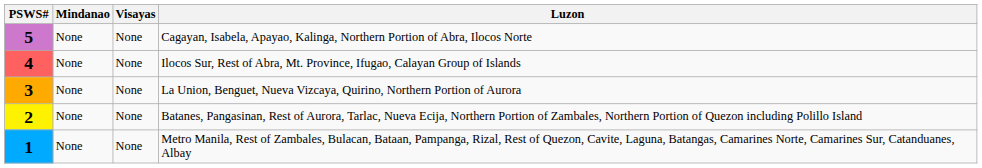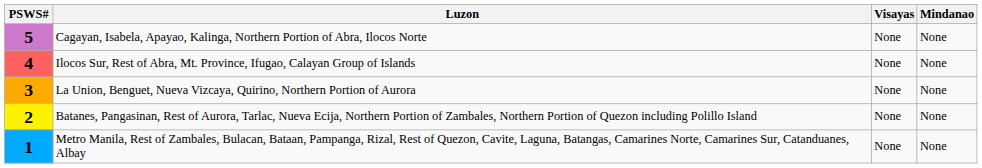 <table class="wikitable" style="margin:1em auto 1em auto;">
 <tr>
 <th width="5%">PSWS#</th>
+<th>Luzon</th>
+<th>Visayas</th>
 <th>Mindanao</th>
-<th>Visayas</th>
-<th>Luzon</th>
 </tr>
 <tr>
 <th style="background-color:#CD77CD;"><big><big>5</big></big></th>
+<td>Cagayan, Isabela, Apayao, Kalinga, Northern Portion of Abra, Ilocos Norte</td>
 <td>None</td>
 <td>None</td>
-<td>Cagayan, Isabela, Apayao, Kalinga, Northern Portion of Abra, Ilocos Norte</td>
 </tr>
 <tr>
 <th style="background-color:#FF6060;"><big><big>4</big></big></th>
+<td>Ilocos Sur, Rest of Abra, Mt. Province, Ifugao, Calayan Group of Islands</td>
 <td>None</td>
 <td>None</td>
-<td>Ilocos Sur, Rest of Abra, Mt. Province, Ifugao, Calayan Group of Islands</td>
 </tr>
 <tr>
 <th style="background-color:#FFAA00;"><big><big>3</big></big></th>
+<td>La Union, Benguet, Nueva Vizcaya, Quirino, Northern Portion of Aurora</td>
 <td>None</td>
 <td>None</td>
-<td>La Union, Benguet, Nueva Vizcaya, Quirino, Northern Portion of Aurora</td>
 </tr>
 <tr>
 <th style="background-color:#FFF200;"><big><big>2</big></big></th>
+<td>Batanes, Pangasinan, Rest of Aurora, Tarlac, Nueva Ecija, Northern Portion of Zambales, Northern Portion of Quezon including Polillo Island</td>
 <td>None</td>
 <td>None</td>
-<td>Batanes, Pangasinan, Rest of Aurora, Tarlac, Nueva Ecija, Northern Portion of Zambales, Northern Portion of Quezon including Polillo Island</td>
 </tr>
 <tr>
 <th style="background-color:#00AAFF;"><big><big>1</big></big></th>
+<td>Metro Manila, Rest of Zambales, Bulacan, Bataan, Pampanga, Rizal, Rest of Quezon, Cavite, Laguna, Batangas, Camarines Norte, Camarines Sur, Catanduanes, Albay</td>
 <td>None</td>
 <td>None</td>
-<td>Metro Manila, Rest of Zambales, Bulacan, Bataan, Pampanga, Rizal, Rest of Quezon, Cavite, Laguna, Batangas, Camarines Norte, Camarines Sur, Catanduanes, Albay</td>
 </tr>
 </table>
